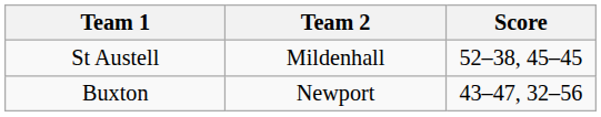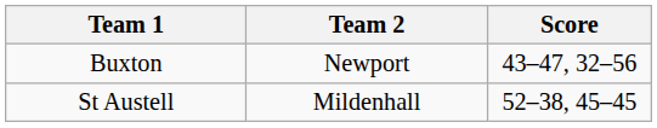 <table class="wikitable" style="text-align: center">
 <tr>
 <th width=150>Team 1</th>
 <th width=150>Team 2</th>
 <th width=100>Score</th>
 </tr>
 <tr>
+<td>Buxton</td>
+<td>Newport</td>
+<td>43–47, 32–56</td>
+</tr>
+<tr>
 <td>St Austell</td>
 <td>Mildenhall</td>
 <td>52–38, 45–45</td>
 </tr>
-<tr>
-<td>Buxton</td>
-<td>Newport</td>
-<td>43–47, 32–56</td>
-</tr>
 </table>
